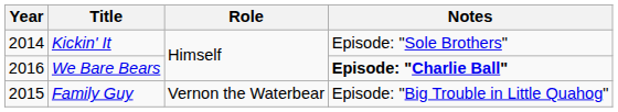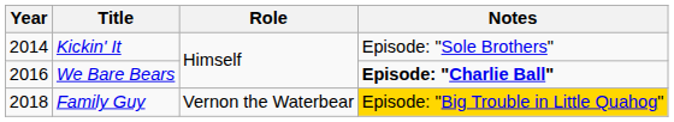 <table class="wikitable sortable">
 <tr>
 <th>Year</th>
 <th>Title</th>
 <th>Role</th>
 <th>Notes</th>
 </tr>
 <tr>
 <td>2014</td>
 <td><em><a href='#'>Kickin' It</a></em></td>
 <td rowspan="2">Himself</td>
 <td>Episode: "<a href='#'>Sole Brothers</a>"</td>
 </tr>
 <tr>
 <td>2016</td>
 <td><em><a href='#'>We Bare Bears</a></em></td>
 <td><strong>Episode: "<a href='#'>Charlie Ball</a>"</strong></td>
 </tr>
 <tr>
-<td>2015</td>
+<td>2018</td>
 <td><em><a href='#'>Family Guy</a></em></td>
 <td>Vernon the Waterbear</td>
-<td>Episode: "<a href='#'>Big Trouble in Little Quahog</a>"</td>
+<td style="background: gold;">Episode: "<a href='#'>Big Trouble in Little Quahog</a>"</td>
 </tr>
 </table>
